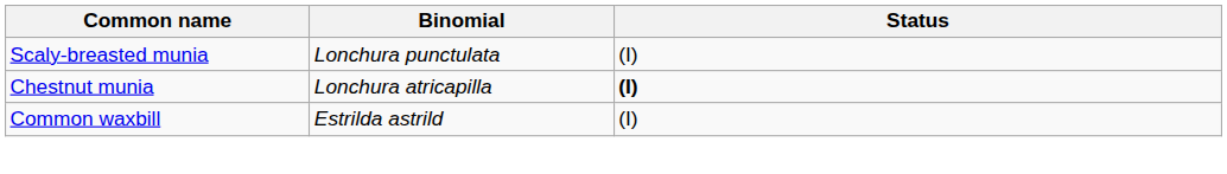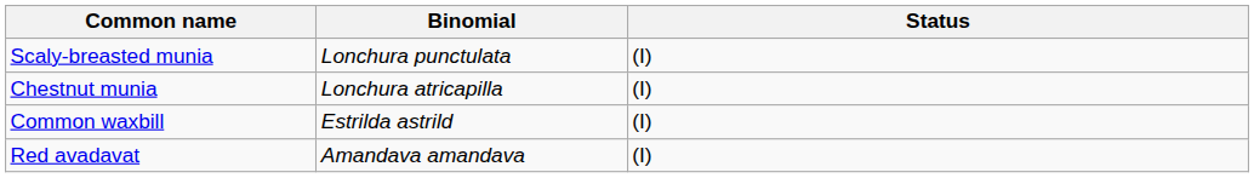 <table width=60% class="wikitable">
 <tr>
 <th width=15%>Common name</th>
 <th width=15%>Binomial</th>
 <th width=30%>Status</th>
 </tr>
 <tr>
 <td><a href='#'>Scaly-breasted munia</a></td>
 <td><em>Lonchura punctulata</em></td>
 <td>(I)</td>
 </tr>
 <tr>
 <td><a href='#'>Chestnut munia</a></td>
 <td><em>Lonchura atricapilla</em></td>
-<td><strong>(I)</strong></td>
+<td>(I)</td>
 </tr>
 <tr>
 <td><a href='#'>Common waxbill</a></td>
 <td><em>Estrilda astrild</em></td>
 <td>(I)</td>
 </tr>
+<tr>
+<td><a href='#'>Red avadavat</a></td>
+<td><em>Amandava amandava</em></td>
+<td>(I)</td>
+</tr>
 </table>
